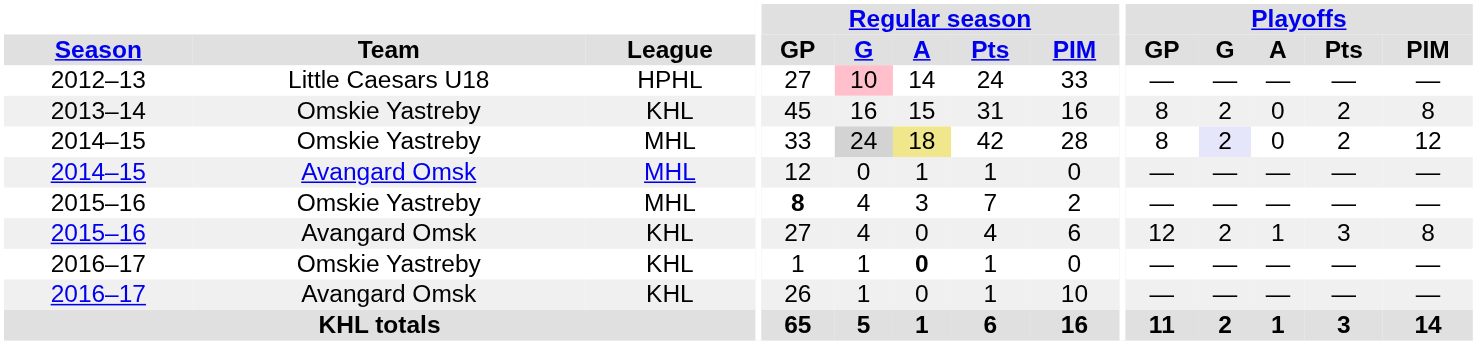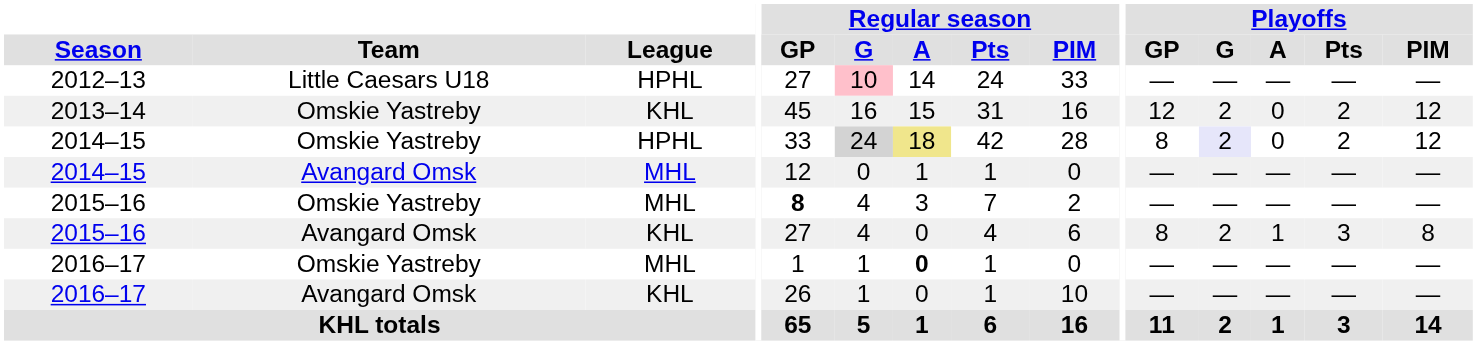 <table border="0" cellpadding="1" cellspacing="0" style="text-align:center; width:60em">
 <tr bgcolor="#e0e0e0">
 <th colspan="3" bgcolor="#ffffff"></th>
 <th rowspan="99" bgcolor="#ffffff"></th>
 <th colspan="5"><a href='#'>Regular season</a></th>
 <th rowspan="99" bgcolor="#ffffff"></th>
 <th colspan="5"><a href='#'>Playoffs</a></th>
 </tr>
 <tr bgcolor="#e0e0e0">
 <th><a href='#'>Season</a></th>
 <th>Team</th>
 <th>League</th>
 <th>GP</th>
 <th><a href='#'>G</a></th>
 <th><a href='#'>A</a></th>
 <th><a href='#'>Pts</a></th>
 <th><a href='#'>PIM</a></th>
 <th>GP</th>
 <th>G</th>
 <th>A</th>
 <th>Pts</th>
 <th>PIM</th>
 </tr>
 <tr ALIGN="center">
 <td>2012–13</td>
 <td>Little Caesars U18</td>
 <td High Performance Hockey League>HPHL</td>
 <td>27</td>
 <td style="background: pink;">10</td>
 <td>14</td>
 <td>24</td>
 <td>33</td>
 <td>—</td>
 <td>—</td>
 <td>—</td>
 <td>—</td>
 <td>—</td>
 </tr>
 <tr ALIGN="center" bgcolor="#f0f0f0">
 <td>2013–14</td>
 <td>Omskie Yastreby</td>
 <td>KHL</td>
 <td>45</td>
 <td>16</td>
 <td>15</td>
 <td>31</td>
 <td>16</td>
-<td>8</td>
+<td>12</td>
 <td>2</td>
 <td>0</td>
 <td>2</td>
-<td>8</td>
+<td>12</td>
 </tr>
 <tr ALIGN="center">
 <td>2014–15</td>
 <td>Omskie Yastreby</td>
-<td>MHL</td>
+<td High Performance Hockey League>HPHL</td>
 <td>33</td>
 <td style="background: lightgrey;">24</td>
 <td style="background: khaki;">18</td>
 <td>42</td>
 <td>28</td>
 <td>8</td>
 <td style="background: lavender;">2</td>
 <td>0</td>
 <td>2</td>
 <td>12</td>
 </tr>
 <tr ALIGN="center" bgcolor="#f0f0f0">
 <td><a href='#'>2014–15</a></td>
 <td><a href='#'>Avangard Omsk</a></td>
 <td><a href='#'>MHL</a></td>
 <td>12</td>
 <td>0</td>
 <td>1</td>
 <td>1</td>
 <td>0</td>
 <td>—</td>
 <td>—</td>
 <td>—</td>
 <td>—</td>
 <td>—</td>
 </tr>
 <tr ALIGN="center">
 <td>2015–16</td>
 <td>Omskie Yastreby</td>
 <td>MHL</td>
 <td><strong>8</strong></td>
 <td>4</td>
 <td>3</td>
 <td>7</td>
 <td>2</td>
 <td>—</td>
 <td>—</td>
 <td>—</td>
 <td>—</td>
 <td>—</td>
 </tr>
 <tr ALIGN="center" bgcolor="#f0f0f0">
 <td><a href='#'>2015–16</a></td>
 <td>Avangard Omsk</td>
 <td>KHL</td>
 <td>27</td>
 <td>4</td>
 <td>0</td>
 <td>4</td>
 <td>6</td>
-<td>12</td>
+<td>8</td>
 <td>2</td>
 <td>1</td>
 <td>3</td>
 <td>8</td>
 </tr>
 <tr ALIGN="center">
 <td>2016–17</td>
 <td>Omskie Yastreby</td>
-<td>KHL</td>
+<td>MHL</td>
 <td>1</td>
 <td>1</td>
 <td><strong>0</strong></td>
 <td>1</td>
 <td>0</td>
 <td>—</td>
 <td>—</td>
 <td>—</td>
 <td>—</td>
 <td>—</td>
 </tr>
 <tr ALIGN="center" bgcolor="#f0f0f0">
 <td><a href='#'>2016–17</a></td>
 <td>Avangard Omsk</td>
 <td>KHL</td>
 <td>26</td>
 <td>1</td>
 <td>0</td>
 <td>1</td>
 <td>10</td>
 <td>—</td>
 <td>—</td>
 <td>—</td>
 <td>—</td>
 <td>—</td>
 </tr>
 <tr bgcolor="#e0e0e0">
 <th colspan="3">KHL totals</th>
 <th>65</th>
 <th>5</th>
 <th>1</th>
 <th>6</th>
 <th>16</th>
 <th>11</th>
 <th>2</th>
 <th>1</th>
 <th>3</th>
 <th>14</th>
 </tr>
 </table>
